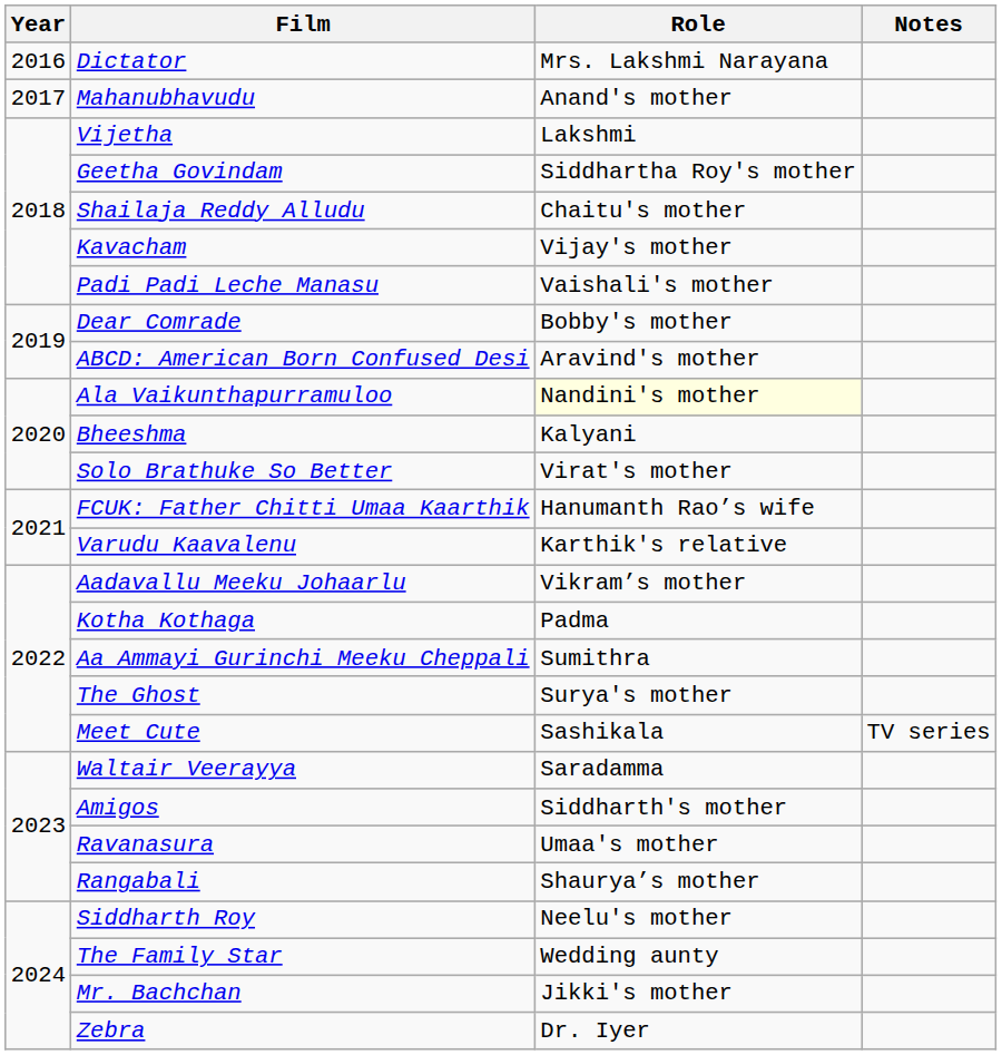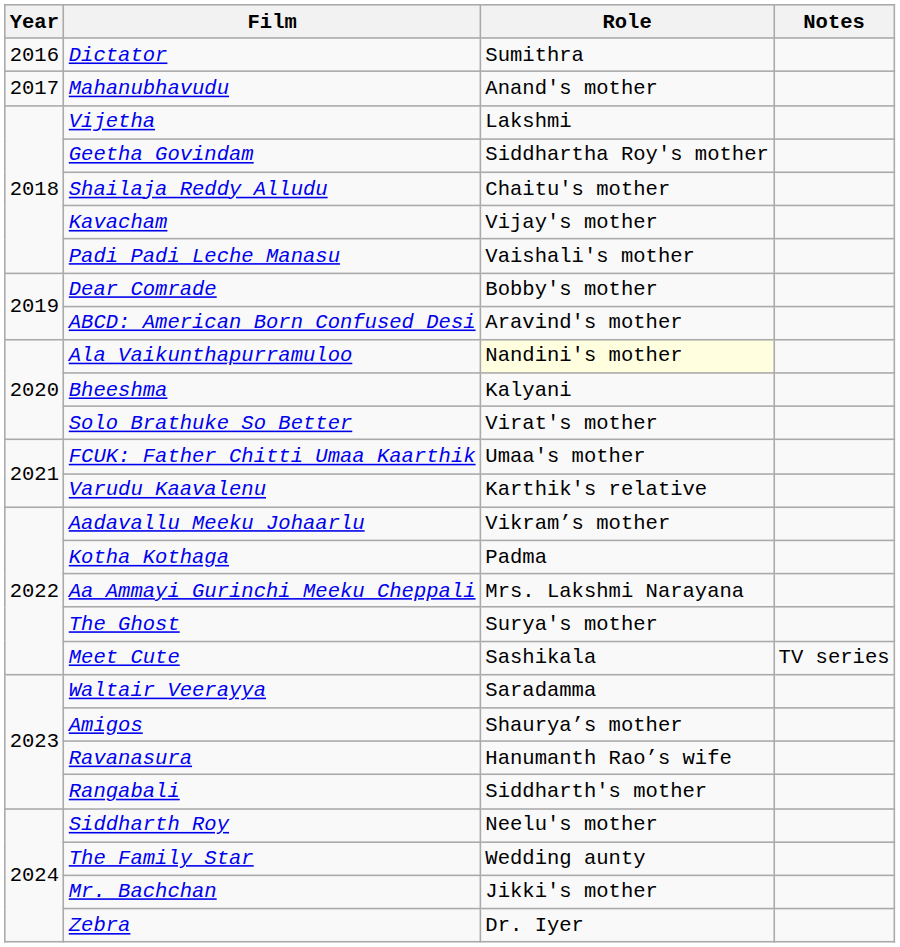 <table class="wikitable sortable">
 <tr>
 <th>Year</th>
 <th>Film</th>
 <th>Role</th>
 <th>Notes</th>
 </tr>
 <tr>
 <td>2016</td>
 <td><em><a href='#'>Dictator</a></em></td>
-<td>Mrs. Lakshmi Narayana</td>
+<td>Sumithra</td>
 <td></td>
 </tr>
 <tr>
 <td>2017</td>
 <td><em><a href='#'>Mahanubhavudu</a></em></td>
 <td>Anand's mother</td>
 <td></td>
 </tr>
 <tr>
 <td rowspan="5">2018</td>
 <td><em><a href='#'>Vijetha</a></em></td>
 <td>Lakshmi</td>
 <td></td>
 </tr>
 <tr>
 <td><em><a href='#'>Geetha Govindam</a></em></td>
 <td>Siddhartha Roy's mother</td>
 <td></td>
 </tr>
 <tr>
 <td><em><a href='#'>Shailaja Reddy Alludu</a></em></td>
 <td>Chaitu's mother</td>
 <td></td>
 </tr>
 <tr>
 <td><em><a href='#'>Kavacham</a></em></td>
 <td>Vijay's mother</td>
 <td></td>
 </tr>
 <tr>
 <td><em><a href='#'>Padi Padi Leche Manasu</a></em></td>
 <td>Vaishali's mother</td>
 <td></td>
 </tr>
 <tr>
 <td rowspan="2">2019</td>
 <td><em><a href='#'>Dear Comrade</a></em></td>
 <td>Bobby's mother</td>
 <td></td>
 </tr>
 <tr>
 <td><a href='#'><em>ABCD: American Born Confused Desi</em></a></td>
 <td>Aravind's mother</td>
 <td></td>
 </tr>
 <tr>
 <td rowspan="3">2020</td>
 <td><em><a href='#'>Ala Vaikunthapurramuloo</a></em></td>
 <td style="background: lightyellow;">Nandini's mother</td>
 <td></td>
 </tr>
 <tr>
 <td><em><a href='#'>Bheeshma</a></em></td>
 <td>Kalyani</td>
 <td></td>
 </tr>
 <tr>
 <td><em><a href='#'>Solo Brathuke So Better</a></em></td>
 <td>Virat's mother</td>
 <td></td>
 </tr>
 <tr>
 <td rowspan="2">2021</td>
 <td><em><a href='#'>FCUK: Father Chitti Umaa Kaarthik</a></em></td>
-<td>Hanumanth Rao’s wife</td>
+<td>Umaa's mother</td>
 <td></td>
 </tr>
 <tr>
 <td><em><a href='#'>Varudu Kaavalenu</a></em></td>
 <td>Karthik's relative</td>
 <td></td>
 </tr>
 <tr>
 <td rowspan="5">2022</td>
 <td><a href='#'><em>Aadavallu Meeku Johaarlu</em></a></td>
 <td>Vikram’s mother</td>
 <td></td>
 </tr>
 <tr>
 <td><em><a href='#'>Kotha Kothaga</a></em></td>
 <td>Padma</td>
 <td></td>
 </tr>
 <tr>
 <td><em><a href='#'>Aa Ammayi Gurinchi Meeku Cheppali</a></em></td>
-<td>Sumithra</td>
+<td>Mrs. Lakshmi Narayana</td>
 <td></td>
 </tr>
 <tr>
 <td><em><a href='#'> The Ghost</a></em></td>
 <td>Surya's mother</td>
 <td></td>
 </tr>
 <tr>
 <td><em><a href='#'>Meet Cute</a></em></td>
 <td>Sashikala</td>
 <td>TV series</td>
 </tr>
 <tr>
 <td rowspan="4">2023</td>
 <td><em><a href='#'>Waltair Veerayya</a></em></td>
 <td>Saradamma</td>
 <td></td>
 </tr>
 <tr>
 <td><em><a href='#'>Amigos</a></em></td>
-<td>Siddharth's mother</td>
+<td>Shaurya’s mother</td>
 <td></td>
 </tr>
 <tr>
 <td><em><a href='#'>Ravanasura</a></em></td>
-<td>Umaa's mother</td>
+<td>Hanumanth Rao’s wife</td>
 <td></td>
 </tr>
 <tr>
 <td><em><a href='#'>Rangabali</a></em></td>
-<td>Shaurya’s mother</td>
+<td>Siddharth's mother</td>
 <td></td>
 </tr>
 <tr>
 <td rowspan="4">2024</td>
 <td><em><a href='#'>Siddharth Roy</a></em></td>
 <td>Neelu's mother</td>
 <td></td>
 </tr>
 <tr>
 <td><em><a href='#'>The Family Star</a></em></td>
 <td>Wedding aunty</td>
 <td></td>
 </tr>
 <tr>
 <td><em><a href='#'>Mr. Bachchan</a></em></td>
 <td>Jikki's mother</td>
 <td></td>
 </tr>
 <tr>
 <td><em><a href='#'>Zebra</a></em></td>
 <td>Dr. Iyer</td>
 <td></td>
 </tr>
 </table>
